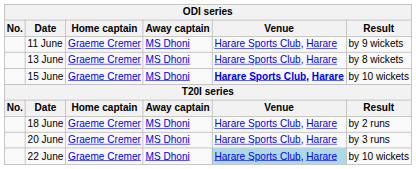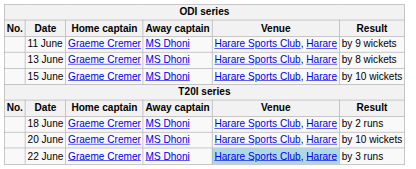 <table class="wikitable">
 <tr>
 <th colspan="6">ODI series</th>
 </tr>
 <tr>
 <th>No.</th>
 <th>Date</th>
 <th>Home captain</th>
 <th>Away captain</th>
 <th>Venue</th>
 <th>Result</th>
 </tr>
 <tr>
 <td></td>
 <td>11 June</td>
 <td><a href='#'>Graeme Cremer</a></td>
 <td><a href='#'>MS Dhoni</a></td>
 <td><a href='#'>Harare Sports Club</a>, <a href='#'>Harare</a></td>
 <td> by 9 wickets</td>
 </tr>
 <tr>
 <td></td>
 <td>13 June</td>
 <td><a href='#'>Graeme Cremer</a></td>
 <td><a href='#'>MS Dhoni</a></td>
 <td><a href='#'>Harare Sports Club</a>, <a href='#'>Harare</a></td>
 <td> by 8 wickets</td>
 </tr>
 <tr>
 <td></td>
 <td>15 June</td>
 <td><a href='#'>Graeme Cremer</a></td>
 <td><a href='#'>MS Dhoni</a></td>
-<td><strong><a href='#'>Harare Sports Club</a>, <a href='#'>Harare</a></strong></td>
+<td><a href='#'>Harare Sports Club</a>, <a href='#'>Harare</a></td>
 <td> by 10 wickets</td>
 </tr>
 <tr>
 <th colspan="6">T20I series</th>
 </tr>
 <tr>
 <th>No.</th>
 <th>Date</th>
 <th>Home captain</th>
 <th>Away captain</th>
 <th>Venue</th>
 <th>Result</th>
 </tr>
 <tr>
 <td></td>
 <td>18 June</td>
 <td><a href='#'>Graeme Cremer</a></td>
 <td><a href='#'>MS Dhoni</a></td>
 <td><a href='#'>Harare Sports Club</a>, <a href='#'>Harare</a></td>
 <td> by 2 runs</td>
 </tr>
 <tr>
 <td></td>
 <td>20 June</td>
 <td><a href='#'>Graeme Cremer</a></td>
 <td><a href='#'>MS Dhoni</a></td>
 <td><a href='#'>Harare Sports Club</a>, <a href='#'>Harare</a></td>
-<td> by 3 runs</td>
+<td> by 10 wickets</td>
 </tr>
 <tr>
 <td></td>
 <td>22 June</td>
 <td><a href='#'>Graeme Cremer</a></td>
 <td><a href='#'>MS Dhoni</a></td>
 <td style="background: lightblue;"><a href='#'>Harare Sports Club</a>, <a href='#'>Harare</a></td>
-<td> by 10 wickets</td>
+<td> by 3 runs</td>
 </tr>
 </table>
